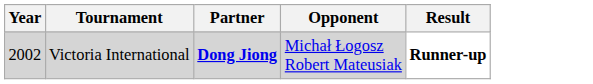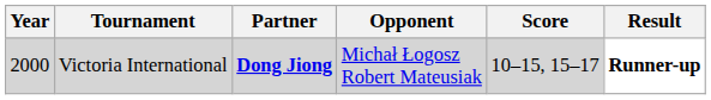 <table class="sortable wikitable" style="font-size: 90%;">
 <tr>
 <th>Year</th>
 <th>Tournament</th>
 <th>Partner</th>
 <th>Opponent</th>
+<th>Score</th>
 <th>Result</th>
 </tr>
 <tr style="background:#D5D5D5">
-<td align="center">2002</td>
+<td align="center">2000</td>
 <td align="left">Victoria International</td>
 <td align="left"><strong> <a href='#'>Dong Jiong</a></strong></td>
 <td align="left"> <a href='#'>Michał Łogosz</a> <br>  <a href='#'>Robert Mateusiak</a></td>
+<td align="left">10–15, 15–17</td>
 <td style="text-align:left; background:white"> <strong>Runner-up</strong></td>
 </tr>
 </table>
